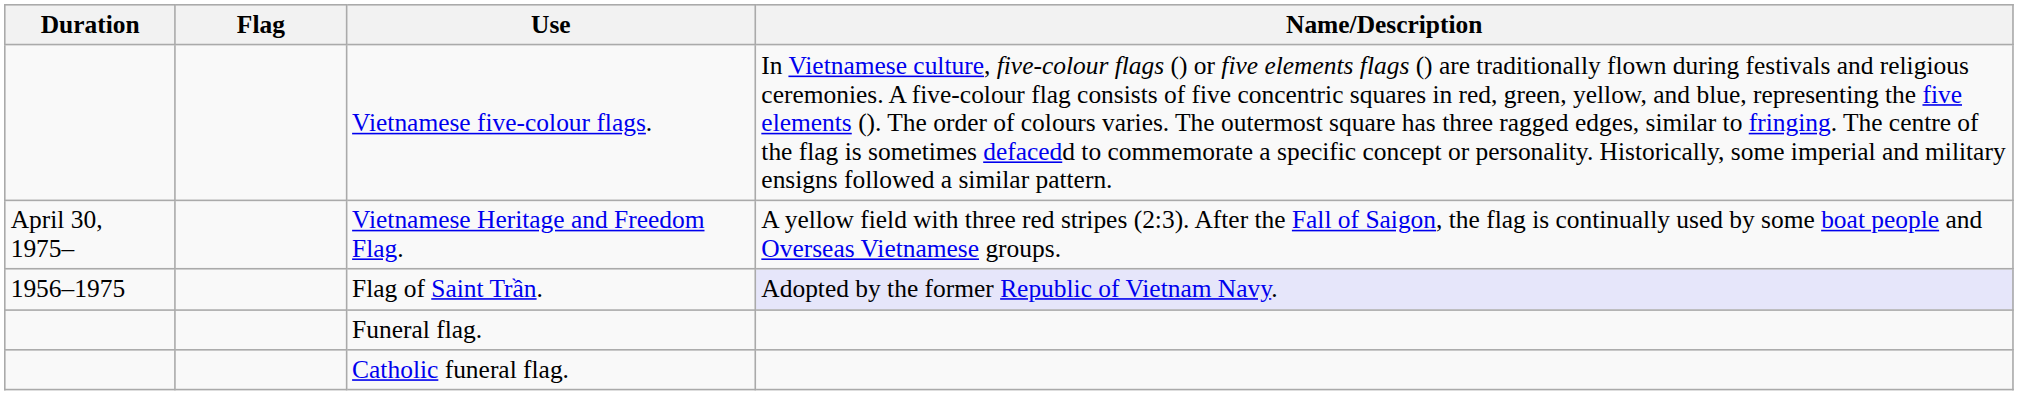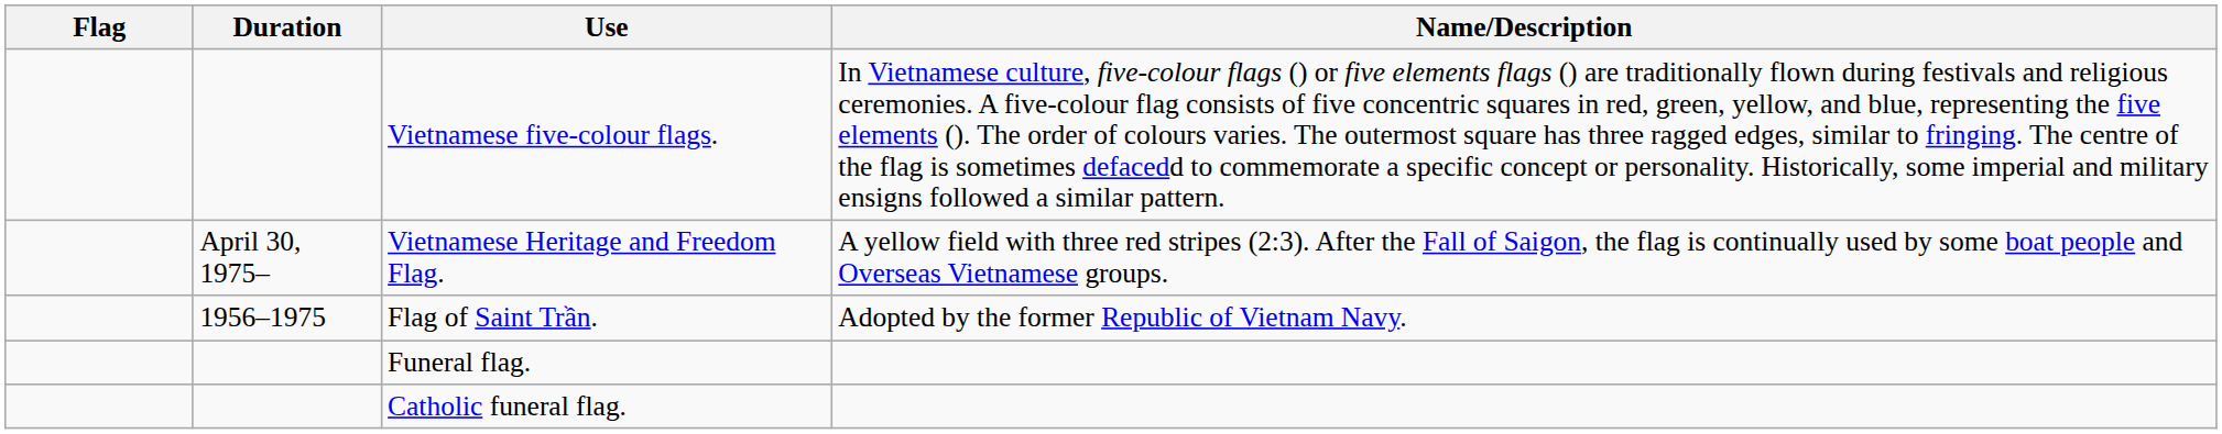 <table class="wikitable" style="width:100%">
 <tr>
+<th width="100px">Flag</th>
 <th width="100px">Duration</th>
-<th width="100px">Flag</th>
 <th width="250px">Use</th>
 <th style="min-width:250px">Name/Description</th>
 </tr>
 <tr>
 <td></td>
 <td></td>
 <td><a href='#'>Vietnamese five-colour flags</a>.</td>
 <td>In <a href='#'>Vietnamese culture</a>, <em>five-colour flags</em> () or <em>five elements flags</em> () are traditionally flown during festivals and religious ceremonies. A five-colour flag consists of five concentric squares in red, green, yellow, and blue, representing the <a href='#'>five elements</a> (). The order of colours varies. The outermost square has three ragged edges, similar to <a href='#'>fringing</a>. The centre of the flag is sometimes <a href='#'>defaced</a>d to commemorate a specific concept or personality. Historically, some imperial and military ensigns followed a similar pattern.</td>
 </tr>
 <tr>
+<td></td>
 <td>April 30, 1975–</td>
-<td></td>
 <td><a href='#'>Vietnamese Heritage and Freedom Flag</a>.</td>
 <td>A yellow field with three red stripes (2:3). After the <a href='#'>Fall of Saigon</a>, the flag is continually used by some <a href='#'>boat people</a> and <a href='#'>Overseas Vietnamese</a> groups.</td>
 </tr>
 <tr>
+<td></td>
 <td>1956–1975</td>
-<td></td>
 <td>Flag of <a href='#'>Saint Trần</a>.</td>
-<td style="background: lavender;">Adopted by the former <a href='#'>Republic of Vietnam Navy</a>.</td>
+<td>Adopted by the former <a href='#'>Republic of Vietnam Navy</a>.</td>
 </tr>
 <tr>
 <td></td>
 <td></td>
 <td>Funeral flag.</td>
 <td></td>
 </tr>
 <tr>
 <td></td>
 <td></td>
 <td><a href='#'>Catholic</a> funeral flag.</td>
 <td></td>
 </tr>
 </table>
